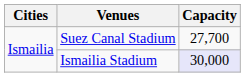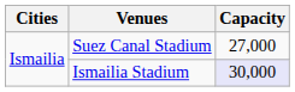 <table class="wikitable">
 <tr>
 <th>Cities</th>
 <th>Venues</th>
 <th>Capacity</th>
 </tr>
 <tr>
 <td rowspan=2><a href='#'>Ismailia</a></td>
 <td><a href='#'>Suez Canal Stadium</a></td>
-<td align="center">27,700</td>
+<td align="center">27,000</td>
 </tr>
 <tr>
 <td><a href='#'>Ismailia Stadium</a></td>
 <td align="center" style="background: lavender;">30,000</td>
 </tr>
 </table>
